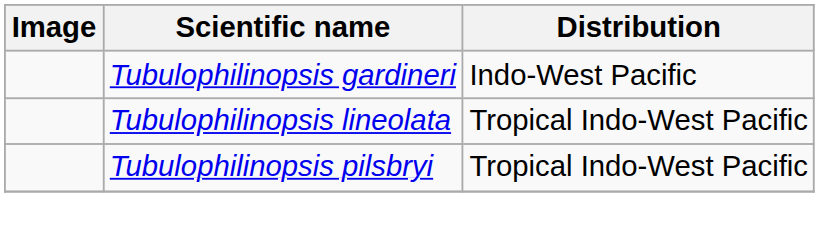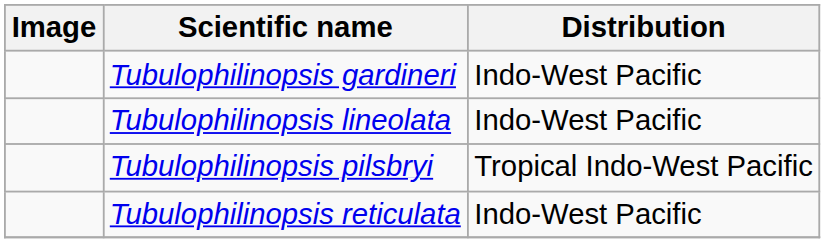 <table class="wikitable">
 <tr>
 <th>Image</th>
 <th>Scientific name</th>
 <th>Distribution</th>
 </tr>
 <tr>
 <td></td>
 <td><em><a href='#'>Tubulophilinopsis gardineri</a></em> </td>
 <td>Indo-West Pacific</td>
 </tr>
 <tr>
 <td></td>
 <td><em><a href='#'>Tubulophilinopsis lineolata</a></em> </td>
-<td>Tropical Indo-West Pacific</td>
+<td>Indo-West Pacific</td>
 </tr>
 <tr>
 <td></td>
 <td><em><a href='#'>Tubulophilinopsis pilsbryi</a></em> </td>
 <td>Tropical Indo-West Pacific</td>
 </tr>
 <tr>
+<td></td>
+<td><em><a href='#'>Tubulophilinopsis reticulata</a></em> </td>
+<td>Indo-West Pacific</td>
+</tr>
+<tr>
 </tr>
 </table>
